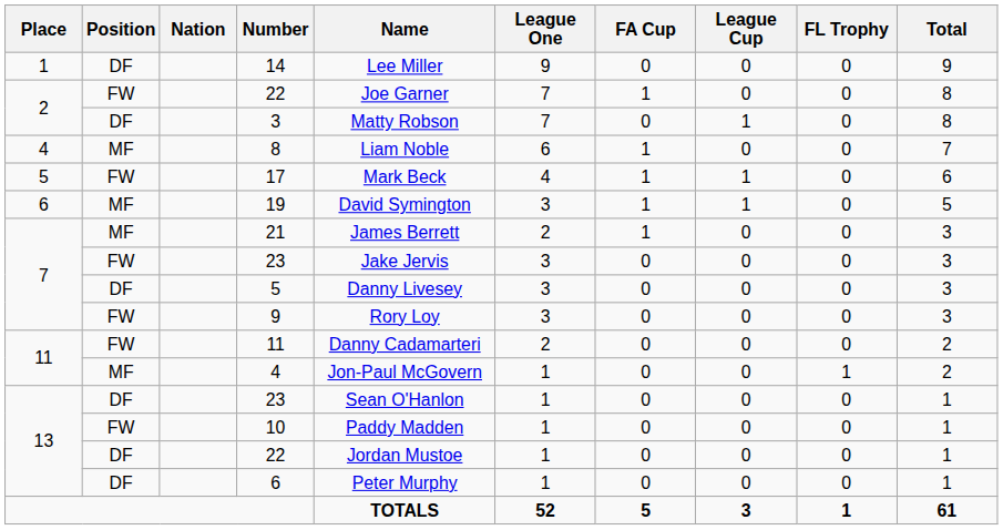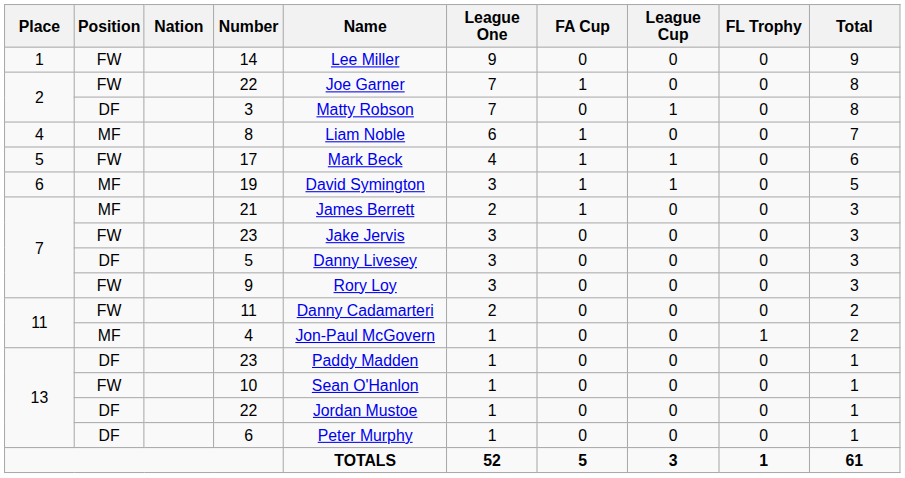 <table class="wikitable" style="font-size: 95%; text-align: center;">
 <tr>
 <th width=60>Place</th>
 <th width=60>Position</th>
 <th width=60>Nation</th>
 <th width=60>Number</th>
 <th width=150>Name</th>
 <th width=80>League One</th>
 <th width=80>FA Cup</th>
 <th width=80>League Cup</th>
 <th width=80>FL Trophy</th>
 <th width=80>Total</th>
 </tr>
 <tr>
 <td>1</td>
-<td>DF</td>
+<td>FW</td>
 <td></td>
 <td>14</td>
 <td><a href='#'>Lee Miller</a></td>
 <td>9</td>
 <td>0</td>
 <td>0</td>
 <td>0</td>
 <td>9</td>
 </tr>
 <tr>
 <td rowspan="2">2</td>
 <td>FW</td>
 <td></td>
 <td>22</td>
 <td><a href='#'>Joe Garner</a></td>
 <td>7</td>
 <td>1</td>
 <td>0</td>
 <td>0</td>
 <td>8</td>
 </tr>
 <tr>
 <td>DF</td>
 <td></td>
 <td>3</td>
 <td><a href='#'>Matty Robson</a></td>
 <td>7</td>
 <td>0</td>
 <td>1</td>
 <td>0</td>
 <td>8</td>
 </tr>
 <tr>
 <td>4</td>
 <td>MF</td>
 <td></td>
 <td>8</td>
 <td><a href='#'>Liam Noble</a></td>
 <td>6</td>
 <td>1</td>
 <td>0</td>
 <td>0</td>
 <td>7</td>
 </tr>
 <tr>
 <td>5</td>
 <td>FW</td>
 <td></td>
 <td>17</td>
 <td><a href='#'>Mark Beck</a></td>
 <td>4</td>
 <td>1</td>
 <td>1</td>
 <td>0</td>
 <td>6</td>
 </tr>
 <tr>
 <td>6</td>
 <td>MF</td>
 <td></td>
 <td>19</td>
 <td><a href='#'>David Symington</a></td>
 <td>3</td>
 <td>1</td>
 <td>1</td>
 <td>0</td>
 <td>5</td>
 </tr>
 <tr>
 <td rowspan="4">7</td>
 <td>MF</td>
 <td></td>
 <td>21</td>
 <td><a href='#'>James Berrett</a></td>
 <td>2</td>
 <td>1</td>
 <td>0</td>
 <td>0</td>
 <td>3</td>
 </tr>
 <tr>
 <td>FW</td>
 <td></td>
 <td>23</td>
 <td><a href='#'>Jake Jervis</a></td>
 <td>3</td>
 <td>0</td>
 <td>0</td>
 <td>0</td>
 <td>3</td>
 </tr>
 <tr>
 <td>DF</td>
 <td></td>
 <td>5</td>
 <td><a href='#'>Danny Livesey</a></td>
 <td>3</td>
 <td>0</td>
 <td>0</td>
 <td>0</td>
 <td>3</td>
 </tr>
 <tr>
 <td>FW</td>
 <td></td>
 <td>9</td>
 <td><a href='#'>Rory Loy</a></td>
 <td>3</td>
 <td>0</td>
 <td>0</td>
 <td>0</td>
 <td>3</td>
 </tr>
 <tr>
 <td rowspan="2">11</td>
 <td>FW</td>
 <td></td>
 <td>11</td>
 <td><a href='#'>Danny Cadamarteri</a></td>
 <td>2</td>
 <td>0</td>
 <td>0</td>
 <td>0</td>
 <td>2</td>
 </tr>
 <tr>
 <td>MF</td>
 <td></td>
 <td>4</td>
 <td><a href='#'>Jon-Paul McGovern</a></td>
 <td>1</td>
 <td>0</td>
 <td>0</td>
 <td>1</td>
 <td>2</td>
 </tr>
 <tr>
 <td rowspan="4">13</td>
 <td>DF</td>
 <td></td>
 <td>23</td>
-<td><a href='#'>Sean O'Hanlon</a></td>
+<td><a href='#'>Paddy Madden</a></td>
 <td>1</td>
 <td>0</td>
 <td>0</td>
 <td>0</td>
 <td>1</td>
 </tr>
 <tr>
 <td>FW</td>
 <td></td>
 <td>10</td>
-<td><a href='#'>Paddy Madden</a></td>
+<td><a href='#'>Sean O'Hanlon</a></td>
 <td>1</td>
 <td>0</td>
 <td>0</td>
 <td>0</td>
 <td>1</td>
 </tr>
 <tr>
 <td>DF</td>
 <td></td>
 <td>22</td>
 <td><a href='#'>Jordan Mustoe</a></td>
 <td>1</td>
 <td>0</td>
 <td>0</td>
 <td>0</td>
 <td>1</td>
 </tr>
 <tr>
 <td>DF</td>
 <td></td>
 <td>6</td>
 <td><a href='#'>Peter Murphy</a></td>
 <td>1</td>
 <td>0</td>
 <td>0</td>
 <td>0</td>
 <td>1</td>
 </tr>
 <tr>
 <td colspan="4"></td>
 <td><strong>TOTALS</strong></td>
 <td><strong>52</strong></td>
 <td><strong>5</strong></td>
 <td><strong>3</strong></td>
 <td><strong>1</strong></td>
 <td><strong>61</strong></td>
 </tr>
 </table>
